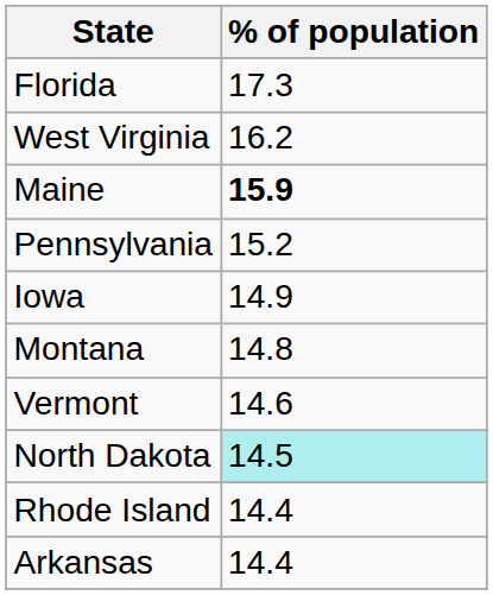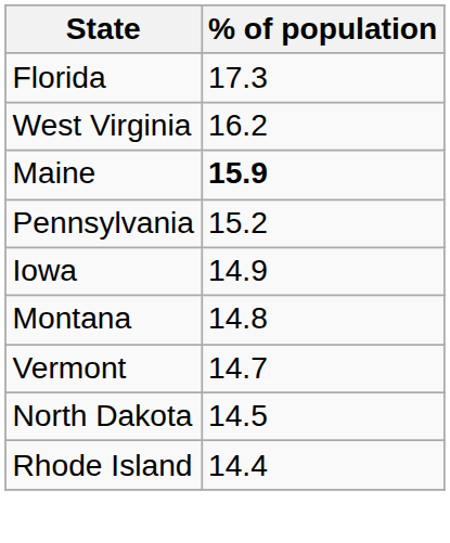 <table class="wikitable sortable" style="margin-left:1em; float:center">
 <tr>
 <th>State</th>
 <th>% of population</th>
 </tr>
 <tr>
 <td>Florida</td>
 <td>17.3</td>
 </tr>
 <tr>
 <td>West Virginia</td>
 <td>16.2</td>
 </tr>
 <tr>
 <td>Maine</td>
 <td><strong>15.9</strong></td>
 </tr>
 <tr>
 <td>Pennsylvania</td>
 <td>15.2</td>
 </tr>
 <tr>
 <td>Iowa</td>
 <td>14.9</td>
 </tr>
 <tr>
 <td>Montana</td>
 <td>14.8</td>
 </tr>
 <tr>
 <td>Vermont</td>
-<td>14.6</td>
+<td>14.7</td>
 </tr>
 <tr>
 <td>North Dakota</td>
-<td style="background: paleturquoise;">14.5</td>
+<td>14.5</td>
 </tr>
 <tr>
 <td>Rhode Island</td>
 <td>14.4</td>
 </tr>
-<tr>
-<td>Arkansas</td>
-<td>14.4</td>
-</tr>
 </table>
